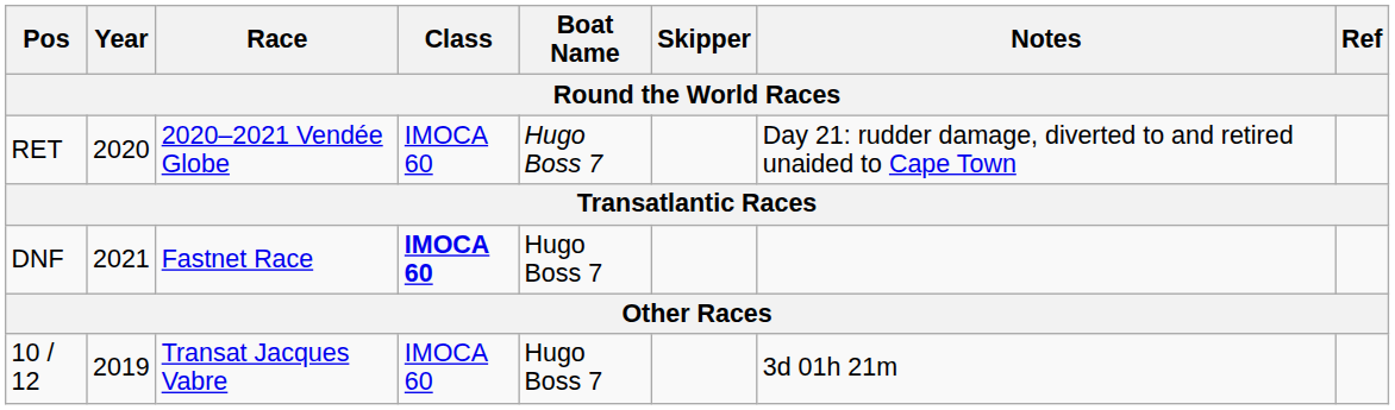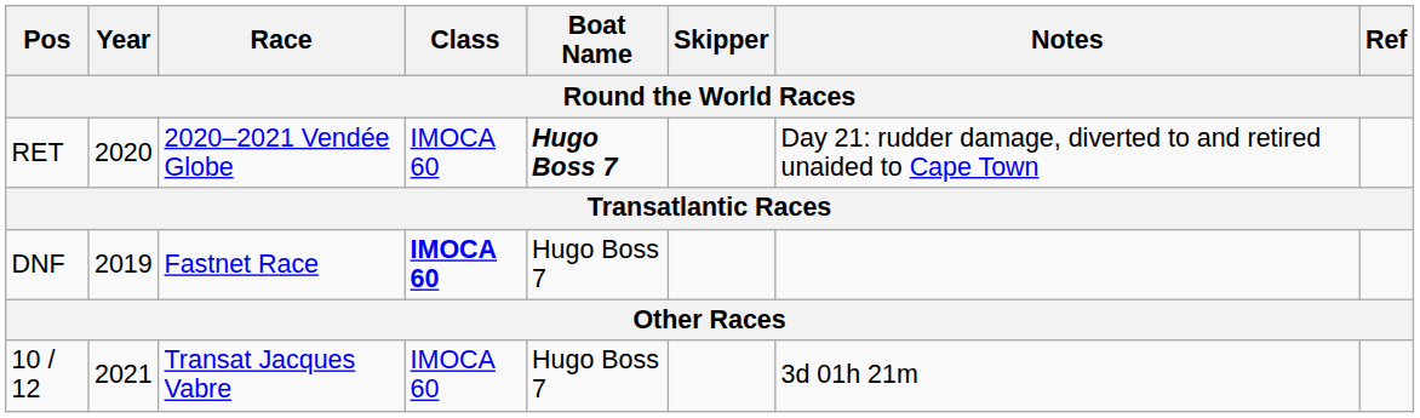 <table class="wikitable sortable">
 <tr>
 <th>Pos</th>
 <th>Year</th>
 <th>Race</th>
 <th>Class</th>
 <th>Boat Name</th>
 <th>Skipper</th>
 <th>Notes</th>
 <th>Ref</th>
 </tr>
 <tr>
 <th colspan = 8><strong>Round the World Races</strong></th>
 </tr>
 <tr>
 <td>RET</td>
 <td>2020</td>
 <td><a href='#'>2020–2021 Vendée Globe</a></td>
 <td><a href='#'>IMOCA 60</a></td>
-<td><em>Hugo Boss 7</em></td>
+<td><strong><em>Hugo Boss 7</em></strong></td>
 <td></td>
 <td>Day 21: rudder damage, diverted to and retired unaided to <a href='#'>Cape Town</a></td>
 <td></td>
 </tr>
 <tr>
 <th colspan = 8><strong>Transatlantic Races</strong></th>
 </tr>
 <tr>
 <td>DNF</td>
-<td>2021</td>
+<td>2019</td>
 <td><a href='#'>Fastnet Race</a></td>
 <td><strong><a href='#'>IMOCA 60</a></strong></td>
 <td>Hugo Boss 7</td>
 <td> <br> </td>
 <td></td>
 <td></td>
 </tr>
 <tr>
 <th colspan = 8><strong>Other Races</strong></th>
 </tr>
 <tr>
 <td>10 / 12</td>
-<td>2019</td>
+<td>2021</td>
 <td><a href='#'>Transat Jacques Vabre</a></td>
 <td><a href='#'>IMOCA 60</a></td>
 <td>Hugo Boss 7</td>
 <td> <br> </td>
 <td>3d 01h 21m</td>
 <td></td>
 </tr>
 </table>
